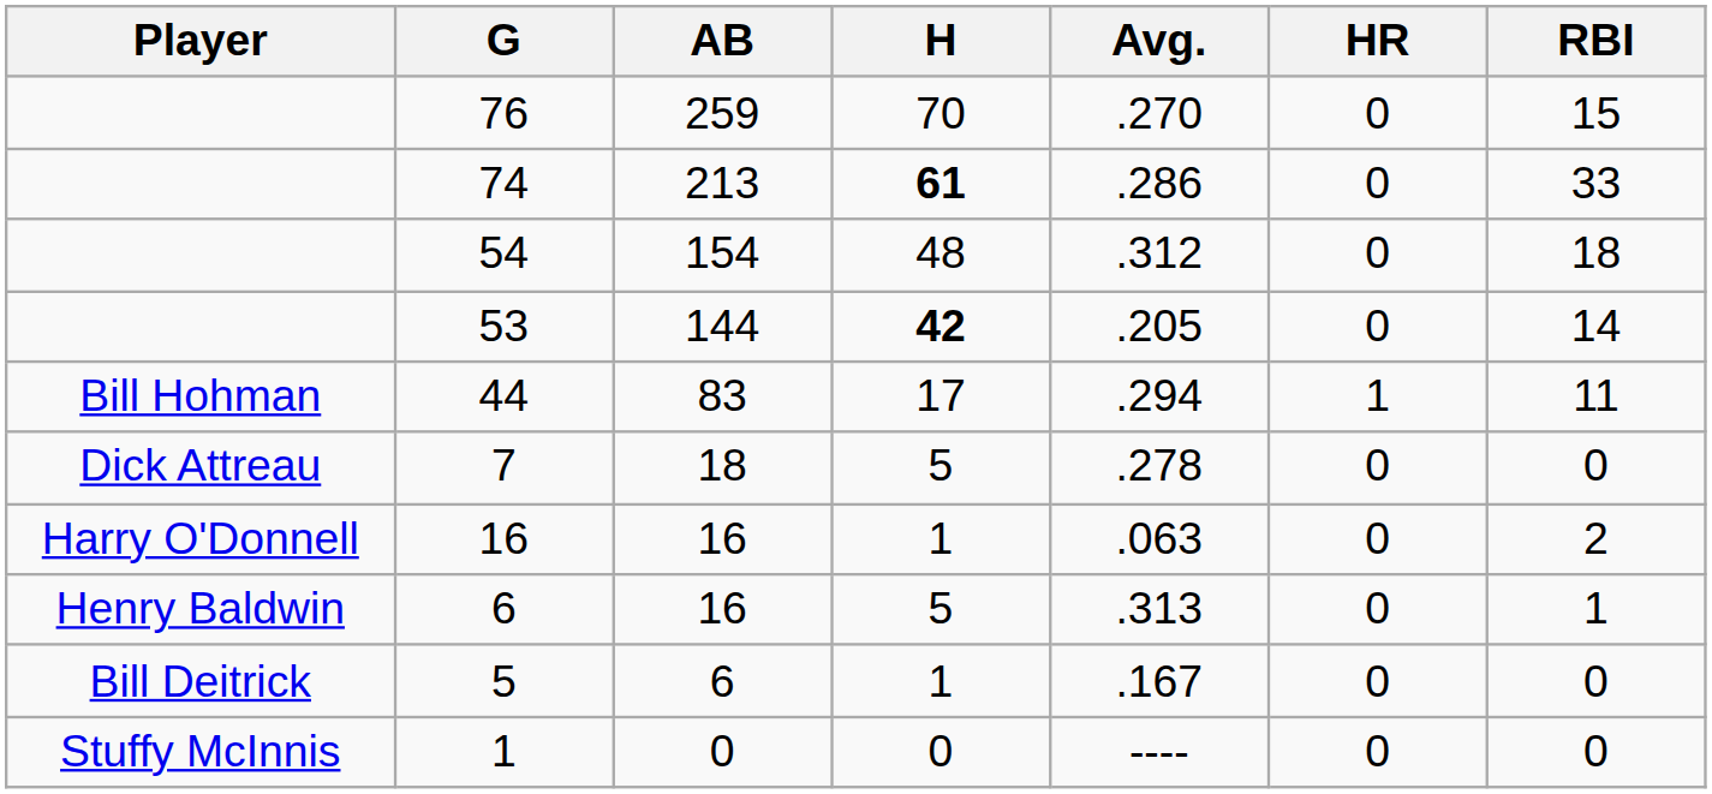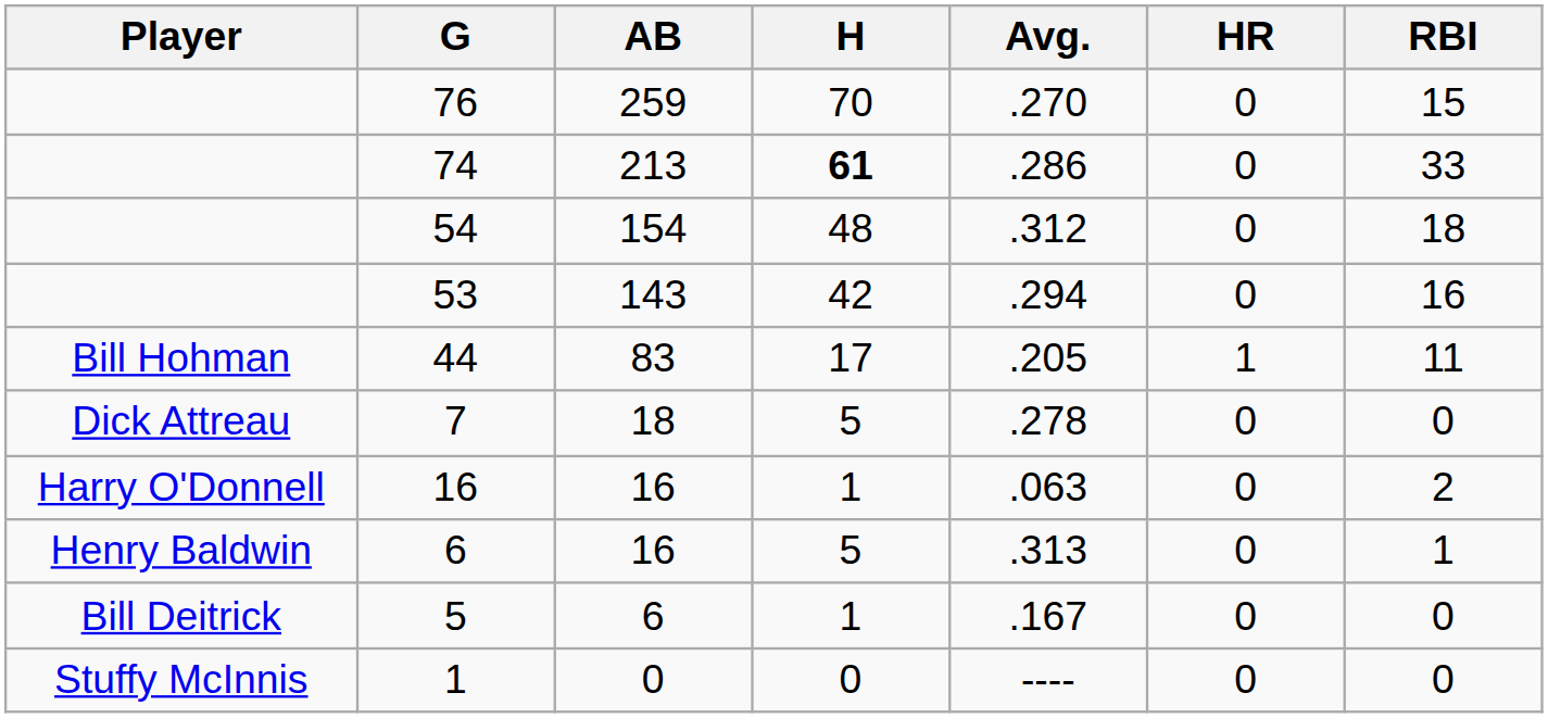 <table class="wikitable sortable">
 <tr>
 <th bgcolor="#DDDDFF" width="16%">Player</th>
 <th bgcolor="#DDDDFF" width="9%">G</th>
 <th bgcolor="#DDDDFF" width="9%">AB</th>
 <th bgcolor="#DDDDFF" width="9%">H</th>
 <th bgcolor="#DDDDFF" width="9%">Avg.</th>
 <th bgcolor="#DDDDFF" width="9%">HR</th>
 <th bgcolor="#DDDDFF" width="9%">RBI</th>
 </tr>
 <tr align="center">
 <td></td>
 <td>76</td>
 <td>259</td>
 <td>70</td>
 <td>.270</td>
 <td>0</td>
 <td>15</td>
 </tr>
 <tr align="center">
 <td></td>
 <td>74</td>
 <td>213</td>
 <td><strong>61</strong></td>
 <td>.286</td>
 <td>0</td>
 <td>33</td>
 </tr>
 <tr align="center">
 <td></td>
 <td>54</td>
 <td>154</td>
 <td>48</td>
 <td>.312</td>
 <td>0</td>
 <td>18</td>
 </tr>
 <tr align="center">
 <td></td>
 <td>53</td>
-<td>144</td>
-<td><strong>42</strong></td>
-<td>.205</td>
+<td>143</td>
+<td>42</td>
+<td>.294</td>
 <td>0</td>
-<td>14</td>
+<td>16</td>
 </tr>
 <tr align="center">
 <td><a href='#'>Bill Hohman</a></td>
 <td>44</td>
 <td>83</td>
 <td>17</td>
-<td>.294</td>
+<td>.205</td>
 <td>1</td>
 <td>11</td>
 </tr>
 <tr align="center">
 <td><a href='#'>Dick Attreau</a></td>
 <td>7</td>
 <td>18</td>
 <td>5</td>
 <td>.278</td>
 <td>0</td>
 <td>0</td>
 </tr>
 <tr align="center">
 <td><a href='#'>Harry O'Donnell</a></td>
 <td>16</td>
 <td>16</td>
 <td>1</td>
 <td>.063</td>
 <td>0</td>
 <td>2</td>
 </tr>
 <tr align="center">
 <td><a href='#'>Henry Baldwin</a></td>
 <td>6</td>
 <td>16</td>
 <td>5</td>
 <td>.313</td>
 <td>0</td>
 <td>1</td>
 </tr>
 <tr align="center">
 <td><a href='#'>Bill Deitrick</a></td>
 <td>5</td>
 <td>6</td>
 <td>1</td>
 <td>.167</td>
 <td>0</td>
 <td>0</td>
 </tr>
 <tr align="center">
 <td><a href='#'>Stuffy McInnis</a></td>
 <td>1</td>
 <td>0</td>
 <td>0</td>
 <td>----</td>
 <td>0</td>
 <td>0</td>
 </tr>
 </table>
